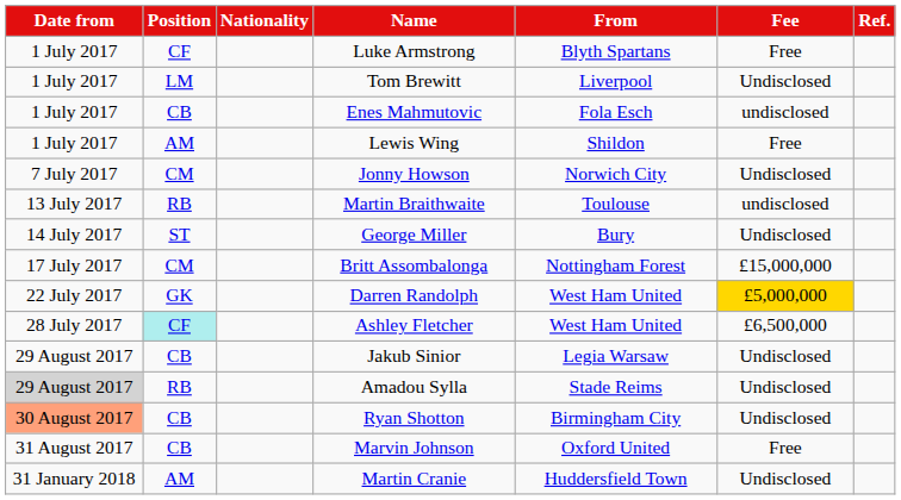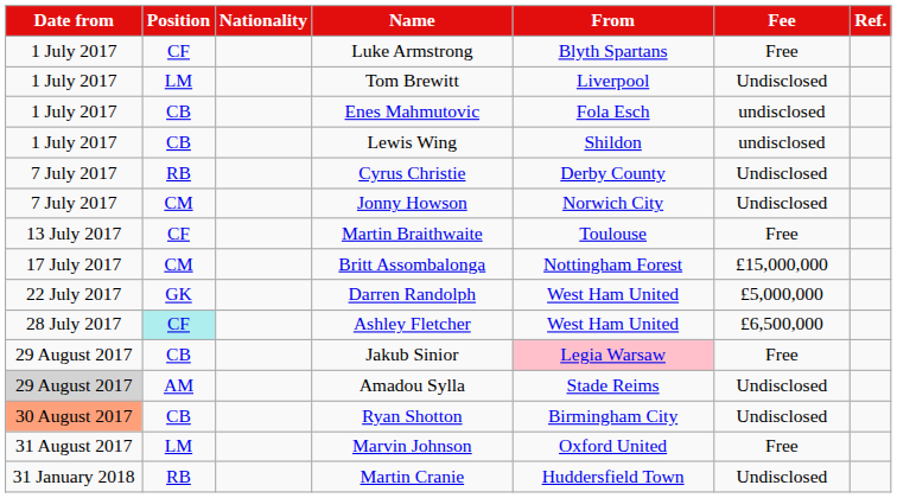 <table class="wikitable"  style="text-align:center; font-size:90%; ">
 <tr>
 <th style="background:#E20E0E; color:white; width:100px;">Date from</th>
 <th style="background:#E20E0E; color:white; width:50px;">Position</th>
 <th style="background:#E20E0E; color:white; width:50px;">Nationality</th>
 <th style="background:#E20E0E; color:white; width:150px;">Name</th>
 <th style="background:#E20E0E; color:white; width:150px;">From</th>
 <th style="background:#E20E0E; color:white; width:100px;">Fee</th>
 <th style="background:#E20E0E; color:white; width:25px;">Ref.</th>
 </tr>
 <tr>
 <td>1 July 2017</td>
 <td><a href='#'>CF</a></td>
 <td></td>
 <td>Luke Armstrong</td>
 <td><a href='#'>Blyth Spartans</a></td>
 <td>Free</td>
 <td></td>
 </tr>
 <tr>
 <td>1 July 2017</td>
 <td><a href='#'>LM</a></td>
 <td></td>
 <td>Tom Brewitt</td>
 <td><a href='#'>Liverpool</a></td>
 <td>Undisclosed</td>
 <td></td>
 </tr>
 <tr>
 <td>1 July 2017</td>
 <td><a href='#'>CB</a></td>
 <td></td>
 <td><a href='#'>Enes Mahmutovic</a></td>
 <td><a href='#'>Fola Esch</a></td>
 <td>undisclosed</td>
 <td></td>
 </tr>
 <tr>
 <td>1 July 2017</td>
-<td><a href='#'>AM</a></td>
+<td><a href='#'>CB</a></td>
 <td></td>
 <td>Lewis Wing</td>
 <td><a href='#'>Shildon</a></td>
-<td>Free</td>
+<td>undisclosed</td>
+<td></td>
+</tr>
+<tr>
+<td>7 July 2017</td>
+<td><a href='#'>RB</a></td>
+<td></td>
+<td><a href='#'>Cyrus Christie</a></td>
+<td><a href='#'>Derby County</a></td>
+<td>Undisclosed</td>
 <td></td>
 </tr>
 <tr>
 <td>7 July 2017</td>
 <td><a href='#'>CM</a></td>
 <td></td>
 <td><a href='#'>Jonny Howson</a></td>
 <td><a href='#'>Norwich City</a></td>
 <td>Undisclosed</td>
 <td></td>
 </tr>
 <tr>
 <td>13 July 2017</td>
-<td><a href='#'>RB</a></td>
+<td><a href='#'>CF</a></td>
 <td></td>
 <td><a href='#'>Martin Braithwaite</a></td>
 <td><a href='#'>Toulouse</a></td>
-<td>undisclosed</td>
-<td></td>
-</tr>
-<tr>
-<td>14 July 2017</td>
-<td><a href='#'>ST</a></td>
-<td></td>
-<td><a href='#'>George Miller</a></td>
-<td><a href='#'>Bury</a></td>
-<td>Undisclosed</td>
+<td>Free</td>
 <td></td>
 </tr>
 <tr>
 <td>17 July 2017</td>
 <td><a href='#'>CM</a></td>
 <td></td>
 <td><a href='#'>Britt Assombalonga</a></td>
 <td><a href='#'>Nottingham Forest</a></td>
 <td>£15,000,000</td>
 <td></td>
 </tr>
 <tr>
 <td>22 July 2017</td>
 <td><a href='#'>GK</a></td>
 <td></td>
 <td><a href='#'>Darren Randolph</a></td>
 <td><a href='#'>West Ham United</a></td>
-<td style="background: gold;">£5,000,000</td>
+<td>£5,000,000</td>
 <td></td>
 </tr>
 <tr>
 <td>28 July 2017</td>
 <td style="background: paleturquoise;"><a href='#'>CF</a></td>
 <td></td>
 <td><a href='#'>Ashley Fletcher</a></td>
 <td><a href='#'>West Ham United</a></td>
 <td>£6,500,000</td>
 <td></td>
 </tr>
 <tr>
 <td>29 August 2017</td>
 <td><a href='#'>CB</a></td>
 <td></td>
 <td>Jakub Sinior</td>
-<td><a href='#'>Legia Warsaw</a></td>
-<td>Undisclosed</td>
+<td style="background: pink;"><a href='#'>Legia Warsaw</a></td>
+<td>Free</td>
 <td></td>
 </tr>
 <tr>
 <td style="background: lightgrey;">29 August 2017</td>
-<td><a href='#'>RB</a></td>
+<td><a href='#'>AM</a></td>
 <td></td>
 <td>Amadou Sylla</td>
 <td><a href='#'>Stade Reims</a></td>
 <td>Undisclosed</td>
 <td></td>
 </tr>
 <tr>
 <td style="background: lightsalmon;">30 August 2017</td>
 <td><a href='#'>CB</a></td>
 <td></td>
 <td><a href='#'>Ryan Shotton</a></td>
 <td><a href='#'>Birmingham City</a></td>
 <td>Undisclosed</td>
 <td></td>
 </tr>
 <tr>
 <td>31 August 2017</td>
-<td><a href='#'>CB</a></td>
+<td><a href='#'>LM</a></td>
 <td></td>
 <td><a href='#'>Marvin Johnson</a></td>
 <td><a href='#'>Oxford United</a></td>
 <td>Free</td>
 <td></td>
 </tr>
 <tr>
 <td>31 January 2018</td>
-<td><a href='#'>AM</a></td>
+<td><a href='#'>RB</a></td>
 <td></td>
 <td><a href='#'>Martin Cranie</a></td>
 <td><a href='#'>Huddersfield Town</a></td>
 <td>Undisclosed</td>
 <td></td>
 </tr>
 </table>
